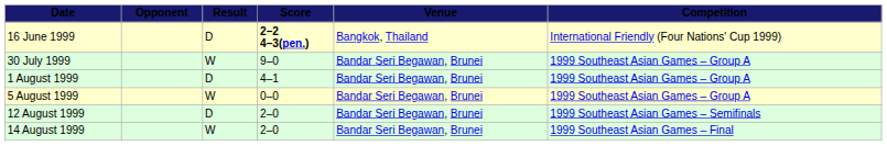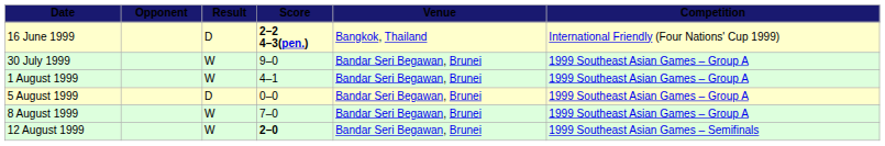 <table width=100% class="wikitable">
 <tr>
 <th style="background:#191970;"><span>Date</span></th>
 <th style="background:#191970;"><span>Opponent</span></th>
 <th style="background:#191970;"><span>Result</span></th>
 <th style="background:#191970;"><span>Score</span></th>
 <th style="background:#191970;"><span>Venue</span></th>
 <th style="background:#191970;"><span>Competition</span></th>
 </tr>
 <tr>
 </tr>
 <tr style="background:#ffc;">
 <td>16 June 1999</td>
 <td></td>
 <td>D</td>
 <td><strong>2–2<br>4–3(<a href='#'>pen.</a>)</strong></td>
 <td> <a href='#'>Bangkok</a>, <a href='#'>Thailand</a></td>
 <td><a href='#'>International Friendly</a> (Four Nations' Cup 1999)</td>
 </tr>
 <tr style="background:#dfd;">
 <td>30 July 1999</td>
 <td></td>
 <td>W</td>
 <td>9–0</td>
 <td> <a href='#'>Bandar Seri Begawan</a>, <a href='#'>Brunei</a></td>
 <td><a href='#'>1999 Southeast Asian Games – Group A</a></td>
 </tr>
 <tr style="background:#dfd;">
 <td>1 August 1999</td>
 <td></td>
-<td>D</td>
+<td>W</td>
 <td>4–1</td>
 <td> <a href='#'>Bandar Seri Begawan</a>, <a href='#'>Brunei</a></td>
 <td><a href='#'>1999 Southeast Asian Games – Group A</a></td>
 </tr>
 <tr style="background:#ffc;">
 <td>5 August 1999</td>
 <td></td>
+<td>D</td>
+<td>0–0</td>
+<td> <a href='#'>Bandar Seri Begawan</a>, <a href='#'>Brunei</a></td>
+<td><a href='#'>1999 Southeast Asian Games – Group A</a></td>
+</tr>
+<tr style="background:#dfd;">
+<td>8 August 1999</td>
+<td></td>
 <td>W</td>
-<td>0–0</td>
+<td>7–0</td>
 <td> <a href='#'>Bandar Seri Begawan</a>, <a href='#'>Brunei</a></td>
 <td><a href='#'>1999 Southeast Asian Games – Group A</a></td>
 </tr>
 <tr style="background:#dfd;">
 <td>12 August 1999</td>
 <td></td>
-<td>D</td>
-<td>2–0</td>
+<td>W</td>
+<td><strong>2–0</strong></td>
 <td> <a href='#'>Bandar Seri Begawan</a>, <a href='#'>Brunei</a></td>
 <td><a href='#'>1999 Southeast Asian Games – Semifinals</a></td>
 </tr>
-<tr style="background:#dfd;">
-<td>14 August 1999</td>
-<td></td>
-<td>W</td>
-<td>2–0</td>
-<td> <a href='#'>Bandar Seri Begawan</a>, <a href='#'>Brunei</a></td>
-<td><a href='#'>1999 Southeast Asian Games – Final</a></td>
-</tr>
 </table>
